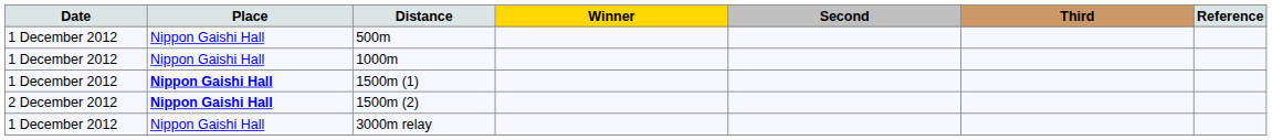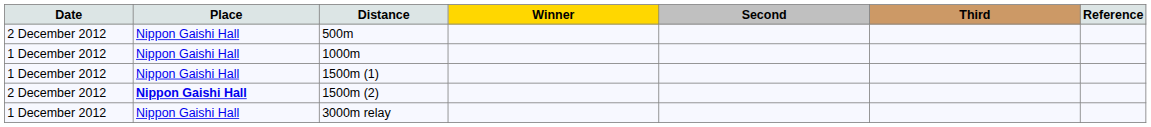 <table bgcolor="#f7f8ff" cellpadding="3" cellspacing="0" border="1" style="font-size: 95%; border: gray solid 1px; border-collapse: collapse;">
 <tr bgcolor="#CCCCCC">
 <td align="center" bgcolor="#DCE5E5" width="150"><strong>Date</strong></td>
 <td align="center" bgcolor="#DCE5E5" width="220"><strong>Place</strong></td>
 <td align="center" bgcolor="#DCE5E5" width="150"><strong>Distance</strong></td>
 <td align="center" bgcolor="gold" width="250"><strong>Winner</strong></td>
 <td align="center" bgcolor="silver" width="250"><strong>Second</strong></td>
 <td align="center" bgcolor="CC9966" width="250"><strong>Third</strong></td>
 <td align="center" bgcolor="#DCE5E5" width="30"><strong>Reference</strong></td>
 </tr>
 <tr align="left">
-<td>1 December 2012</td>
+<td>2 December 2012</td>
 <td><a href='#'>Nippon Gaishi Hall</a></td>
 <td>500m</td>
 <td></td>
 <td></td>
 <td></td>
 <td></td>
 </tr>
 <tr align="left">
 <td>1 December 2012</td>
 <td><a href='#'>Nippon Gaishi Hall</a></td>
 <td>1000m</td>
 <td></td>
 <td></td>
 <td></td>
 <td></td>
 </tr>
 <tr align="left">
 <td>1 December 2012</td>
-<td><strong><a href='#'>Nippon Gaishi Hall</a></strong></td>
+<td><a href='#'>Nippon Gaishi Hall</a></td>
 <td>1500m (1)</td>
 <td></td>
 <td></td>
 <td></td>
 <td></td>
 </tr>
 <tr align="left">
 <td>2 December 2012</td>
 <td><strong><a href='#'>Nippon Gaishi Hall</a></strong></td>
 <td>1500m (2)</td>
 <td></td>
 <td></td>
 <td></td>
 <td></td>
 </tr>
 <tr align="left">
 <td>1 December 2012</td>
 <td><a href='#'>Nippon Gaishi Hall</a></td>
 <td>3000m relay</td>
 <td></td>
 <td></td>
 <td></td>
 <td></td>
 </tr>
 </table>
